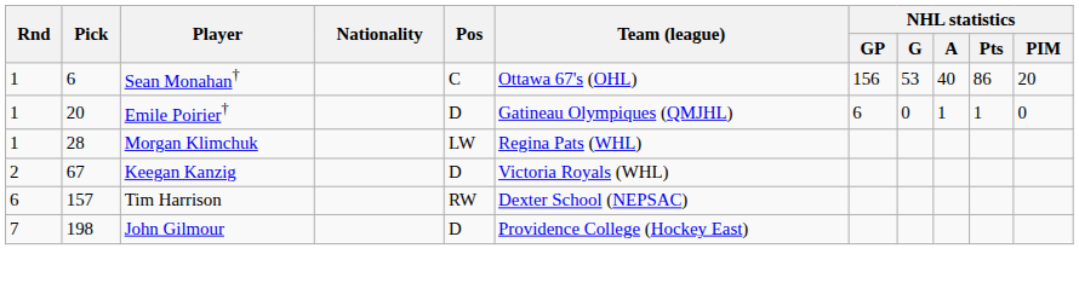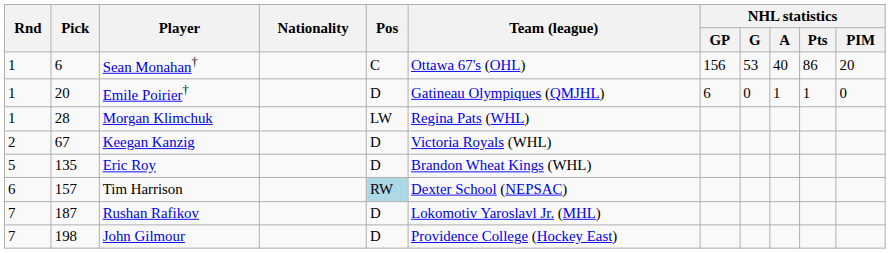 <table class="wikitable" style="width:75%;">
 <tr>
 <th rowspan="2">Rnd</th>
 <th rowspan="2">Pick</th>
 <th rowspan="2">Player</th>
 <th rowspan="2">Nationality</th>
 <th rowspan="2">Pos</th>
 <th rowspan="2">Team (league)</th>
 <th colspan="5">NHL statistics</th>
 </tr>
 <tr>
 <th>GP</th>
 <th>G</th>
 <th>A</th>
 <th>Pts</th>
 <th>PIM</th>
 </tr>
 <tr>
 <td>1</td>
 <td>6</td>
 <td><a href='#'>Sean Monahan</a><sup>†</sup></td>
 <td></td>
 <td>C</td>
 <td><a href='#'>Ottawa 67's</a> (<a href='#'>OHL</a>)</td>
 <td>156</td>
 <td>53</td>
 <td>40</td>
 <td>86</td>
 <td>20</td>
 </tr>
 <tr>
 <td>1</td>
 <td>20</td>
 <td><a href='#'>Emile Poirier</a><sup>†</sup></td>
 <td></td>
 <td>D</td>
 <td><a href='#'>Gatineau Olympiques</a> (<a href='#'>QMJHL</a>)</td>
 <td>6</td>
 <td>0</td>
 <td>1</td>
 <td>1</td>
 <td>0</td>
 </tr>
 <tr>
 <td>1</td>
 <td>28</td>
 <td><a href='#'>Morgan Klimchuk</a></td>
 <td></td>
 <td>LW</td>
 <td><a href='#'>Regina Pats</a> (<a href='#'>WHL</a>)</td>
 <td></td>
 <td></td>
 <td></td>
 <td></td>
 <td></td>
 </tr>
 <tr>
 <td>2</td>
 <td>67</td>
 <td><a href='#'>Keegan Kanzig</a></td>
 <td></td>
 <td>D</td>
 <td><a href='#'>Victoria Royals</a> (WHL)</td>
 <td></td>
 <td></td>
 <td></td>
 <td></td>
 <td></td>
 </tr>
 <tr>
+<td>5</td>
+<td>135</td>
+<td><a href='#'>Eric Roy</a></td>
+<td></td>
+<td>D</td>
+<td><a href='#'>Brandon Wheat Kings</a> (WHL)</td>
+<td></td>
+<td></td>
+<td></td>
+<td></td>
+<td></td>
+</tr>
+<tr>
 <td>6</td>
 <td>157</td>
 <td>Tim Harrison</td>
 <td></td>
-<td>RW</td>
+<td style="background: lightblue;">RW</td>
 <td><a href='#'>Dexter School</a> (<a href='#'>NEPSAC</a>)</td>
+<td></td>
+<td></td>
+<td></td>
+<td></td>
+<td></td>
+</tr>
+<tr>
+<td>7</td>
+<td>187</td>
+<td><a href='#'>Rushan Rafikov</a></td>
+<td></td>
+<td>D</td>
+<td><a href='#'>Lokomotiv Yaroslavl Jr.</a> (<a href='#'>MHL</a>)</td>
 <td></td>
 <td></td>
 <td></td>
 <td></td>
 <td></td>
 </tr>
 <tr>
 <td>7</td>
 <td>198</td>
 <td><a href='#'>John Gilmour</a></td>
 <td></td>
 <td>D</td>
 <td><a href='#'>Providence College</a> (<a href='#'>Hockey East</a>)</td>
 <td></td>
 <td></td>
 <td></td>
 <td></td>
 <td></td>
 </tr>
 </table>
